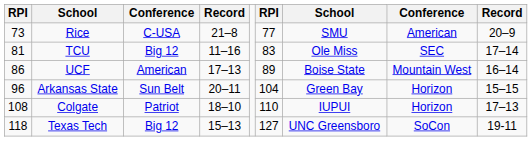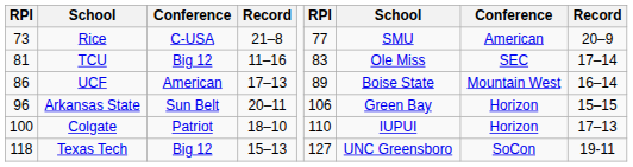 <table class="wikitable sortable" style="width:80%; text-align:center;">
 <tr>
 <th>RPI</th>
 <th>School</th>
 <th>Conference</th>
 <th>Record</th>
 <td rowspan=7></td>
 <th>RPI</th>
 <th>School</th>
 <th>Conference</th>
 <th>Record</th>
 </tr>
 <tr>
 <td>73</td>
 <td><a href='#'>Rice</a></td>
 <td><a href='#'>C-USA</a></td>
 <td>21–8</td>
 <td>77</td>
 <td><a href='#'>SMU</a></td>
 <td><a href='#'>American</a></td>
 <td>20–9</td>
 </tr>
 <tr>
 <td>81</td>
 <td><a href='#'>TCU</a></td>
 <td><a href='#'>Big 12</a></td>
 <td>11–16</td>
 <td>83</td>
 <td><a href='#'>Ole Miss</a></td>
 <td><a href='#'>SEC</a></td>
 <td>17–14</td>
 </tr>
 <tr>
 <td>86</td>
 <td><a href='#'>UCF</a></td>
 <td><a href='#'>American</a></td>
 <td>17–13</td>
 <td>89</td>
 <td><a href='#'>Boise State</a></td>
 <td><a href='#'>Mountain West</a></td>
 <td>16–14</td>
 </tr>
 <tr>
 <td>96</td>
 <td><a href='#'>Arkansas State</a></td>
 <td><a href='#'>Sun Belt</a></td>
 <td>20–11</td>
-<td>104</td>
+<td>106</td>
 <td><a href='#'>Green Bay</a></td>
 <td><a href='#'>Horizon</a></td>
 <td>15–15</td>
 </tr>
 <tr>
-<td>108</td>
+<td>100</td>
 <td><a href='#'>Colgate</a></td>
 <td><a href='#'>Patriot</a></td>
 <td>18–10</td>
 <td>110</td>
 <td><a href='#'>IUPUI</a></td>
 <td><a href='#'>Horizon</a></td>
 <td>17–13</td>
 </tr>
 <tr>
 <td>118</td>
 <td><a href='#'>Texas Tech</a></td>
 <td><a href='#'>Big 12</a></td>
 <td>15–13</td>
 <td>127</td>
 <td><a href='#'>UNC Greensboro</a></td>
 <td><a href='#'>SoCon</a></td>
 <td>19-11</td>
 </tr>
 </table>
